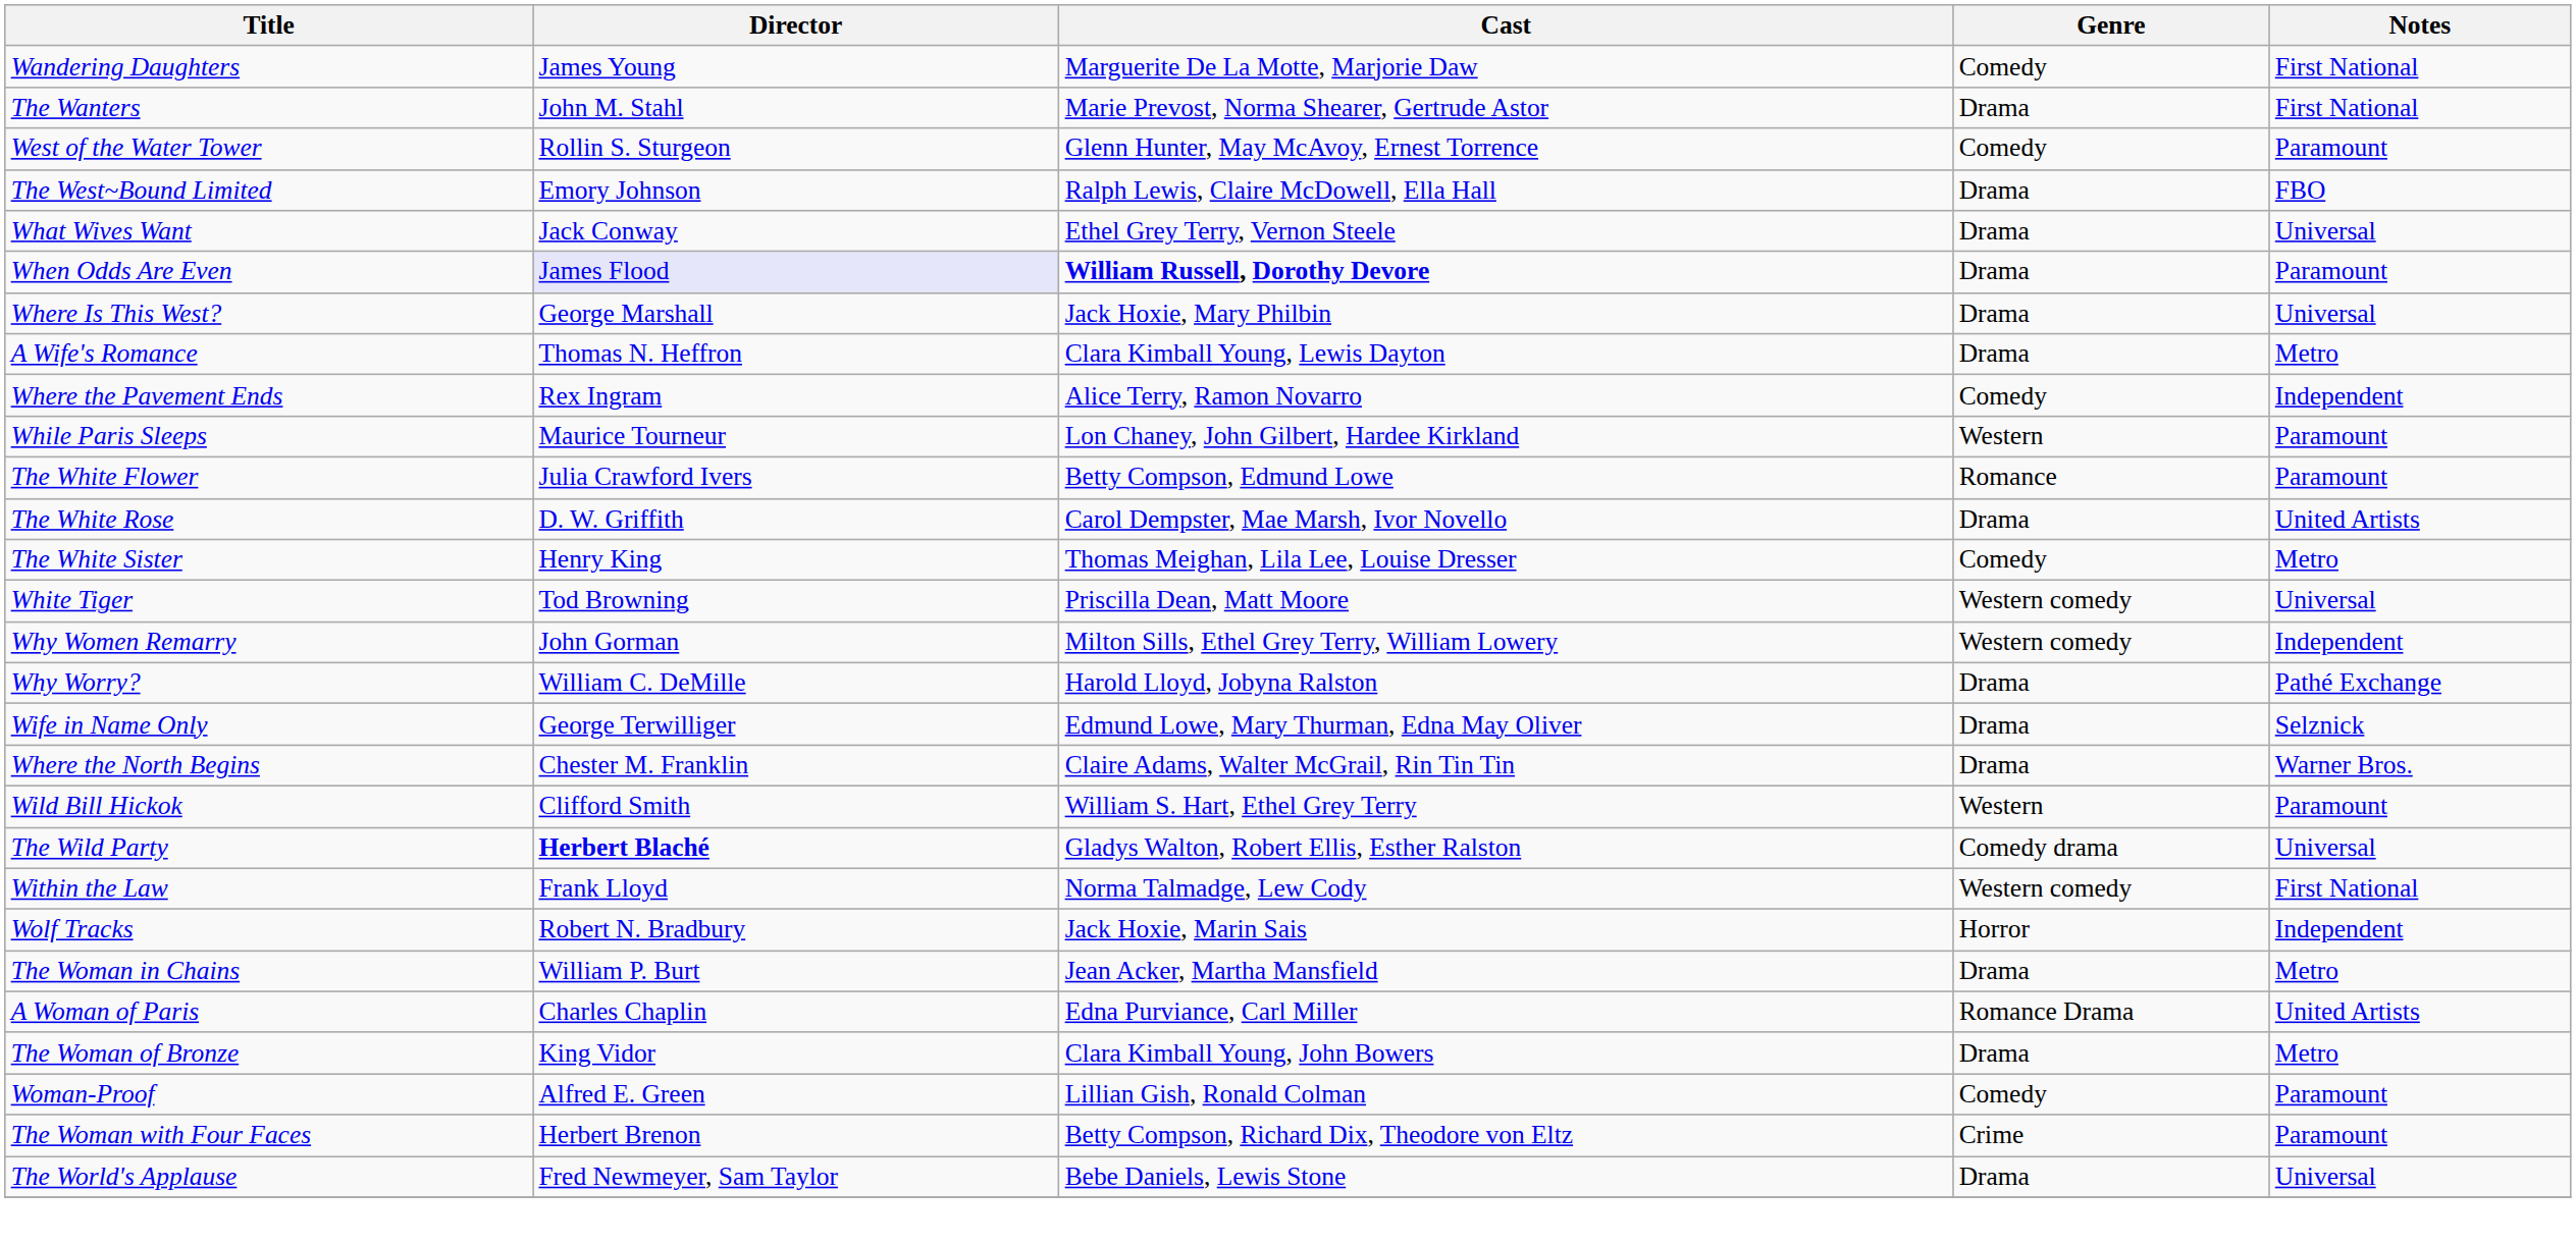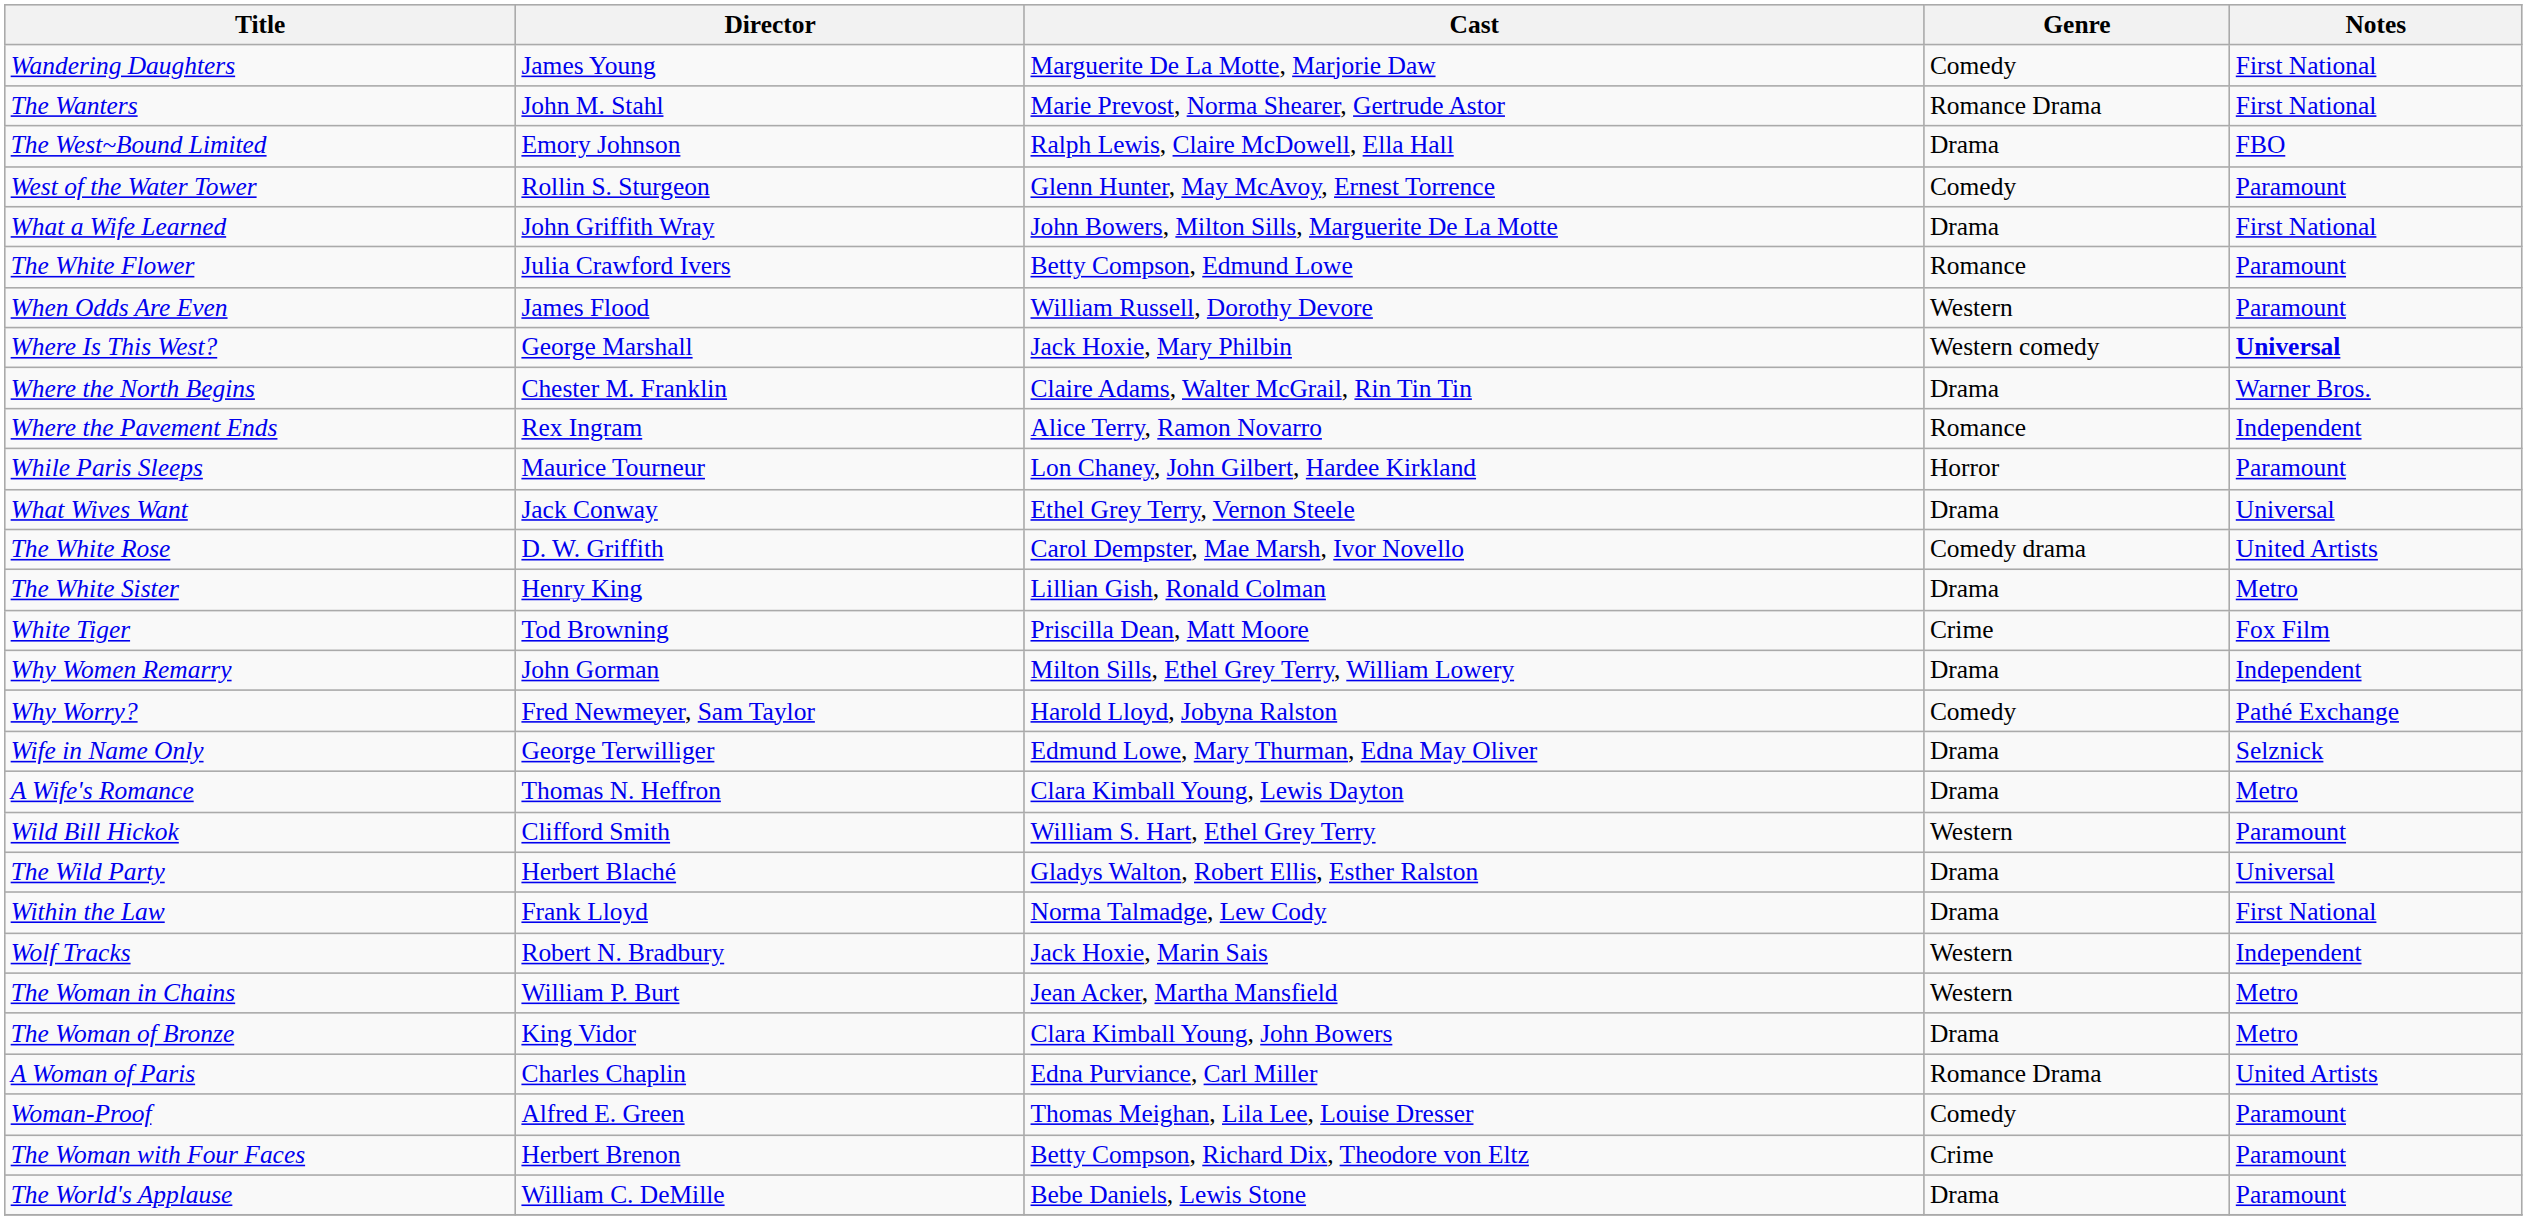 <table class="wikitable" width= "100%">
 <tr>
 <th>Title</th>
 <th>Director</th>
 <th>Cast</th>
 <th>Genre</th>
 <th>Notes</th>
 </tr>
 <tr>
 <td><em><a href='#'>Wandering Daughters</a></em></td>
 <td><a href='#'>James Young</a></td>
 <td><a href='#'>Marguerite De La Motte</a>, <a href='#'>Marjorie Daw</a></td>
 <td>Comedy</td>
 <td><a href='#'>First National</a></td>
 </tr>
 <tr>
 <td><em><a href='#'>The Wanters</a></em></td>
 <td><a href='#'>John M. Stahl</a></td>
 <td><a href='#'>Marie Prevost</a>, <a href='#'>Norma Shearer</a>, <a href='#'>Gertrude Astor</a></td>
+<td>Romance Drama</td>
+<td><a href='#'>First National</a></td>
+</tr>
+<tr>
+<td><em><a href='#'>The West~Bound Limited</a></em></td>
+<td><a href='#'>Emory Johnson</a></td>
+<td><a href='#'>Ralph Lewis</a>, <a href='#'>Claire McDowell</a>, <a href='#'>Ella Hall</a></td>
 <td>Drama</td>
-<td><a href='#'>First National</a></td>
+<td><a href='#'>FBO</a></td>
 </tr>
 <tr>
 <td><em><a href='#'>West of the Water Tower</a></em></td>
 <td><a href='#'>Rollin S. Sturgeon</a></td>
 <td><a href='#'>Glenn Hunter</a>, <a href='#'>May McAvoy</a>, <a href='#'>Ernest Torrence</a></td>
 <td>Comedy</td>
 <td><a href='#'>Paramount</a></td>
 </tr>
 <tr>
-<td><em><a href='#'>The West~Bound Limited</a></em></td>
-<td><a href='#'>Emory Johnson</a></td>
-<td><a href='#'>Ralph Lewis</a>, <a href='#'>Claire McDowell</a>, <a href='#'>Ella Hall</a></td>
+<td><em><a href='#'>What a Wife Learned</a></em></td>
+<td><a href='#'>John Griffith Wray</a></td>
+<td><a href='#'>John Bowers</a>, <a href='#'>Milton Sills</a>, <a href='#'>Marguerite De La Motte</a></td>
 <td>Drama</td>
-<td><a href='#'>FBO</a></td>
+<td><a href='#'>First National</a></td>
+</tr>
+<tr>
+<td><em><a href='#'>The White Flower</a></em></td>
+<td><a href='#'>Julia Crawford Ivers</a></td>
+<td><a href='#'>Betty Compson</a>, <a href='#'>Edmund Lowe</a></td>
+<td>Romance</td>
+<td><a href='#'>Paramount</a></td>
+</tr>
+<tr>
+<td><em><a href='#'>When Odds Are Even</a></em></td>
+<td><a href='#'>James Flood</a></td>
+<td><a href='#'>William Russell</a>, <a href='#'>Dorothy Devore</a></td>
+<td>Western</td>
+<td><a href='#'>Paramount</a></td>
+</tr>
+<tr>
+<td><em><a href='#'>Where Is This West?</a></em></td>
+<td><a href='#'>George Marshall</a></td>
+<td><a href='#'>Jack Hoxie</a>, <a href='#'>Mary Philbin</a></td>
+<td>Western comedy</td>
+<td><strong><a href='#'>Universal</a></strong></td>
+</tr>
+<tr>
+<td><em><a href='#'>Where the North Begins</a></em></td>
+<td><a href='#'>Chester M. Franklin</a></td>
+<td><a href='#'>Claire Adams</a>, <a href='#'>Walter McGrail</a>, <a href='#'>Rin Tin Tin</a></td>
+<td>Drama</td>
+<td><a href='#'>Warner Bros.</a></td>
+</tr>
+<tr>
+<td><em><a href='#'>Where the Pavement Ends</a></em></td>
+<td><a href='#'>Rex Ingram</a></td>
+<td><a href='#'>Alice Terry</a>, <a href='#'>Ramon Novarro</a></td>
+<td>Romance</td>
+<td><a href='#'>Independent</a></td>
+</tr>
+<tr>
+<td><em><a href='#'>While Paris Sleeps</a></em></td>
+<td><a href='#'>Maurice Tourneur</a></td>
+<td><a href='#'>Lon Chaney</a>, <a href='#'>John Gilbert</a>, <a href='#'>Hardee Kirkland</a></td>
+<td>Horror</td>
+<td><a href='#'>Paramount</a></td>
 </tr>
 <tr>
 <td><em><a href='#'>What Wives Want</a></em></td>
 <td><a href='#'>Jack Conway</a></td>
 <td><a href='#'>Ethel Grey Terry</a>, <a href='#'>Vernon Steele</a></td>
 <td>Drama</td>
 <td><a href='#'>Universal</a></td>
 </tr>
 <tr>
-<td><em><a href='#'>When Odds Are Even</a></em></td>
-<td style="background: lavender;"><a href='#'>James Flood</a></td>
-<td><strong><a href='#'>William Russell</a>, <a href='#'>Dorothy Devore</a></strong></td>
-<td>Drama</td>
-<td><a href='#'>Paramount</a></td>
-</tr>
-<tr>
-<td><em><a href='#'>Where Is This West?</a></em></td>
-<td><a href='#'>George Marshall</a></td>
-<td><a href='#'>Jack Hoxie</a>, <a href='#'>Mary Philbin</a></td>
-<td>Drama</td>
-<td><a href='#'>Universal</a></td>
-</tr>
-<tr>
-<td><em><a href='#'>A Wife's Romance</a></em></td>
-<td><a href='#'>Thomas N. Heffron</a></td>
-<td><a href='#'>Clara Kimball Young</a>, <a href='#'>Lewis Dayton</a></td>
-<td>Drama</td>
-<td><a href='#'>Metro</a></td>
-</tr>
-<tr>
-<td><em><a href='#'>Where the Pavement Ends</a></em></td>
-<td><a href='#'>Rex Ingram</a></td>
-<td><a href='#'>Alice Terry</a>, <a href='#'>Ramon Novarro</a></td>
-<td>Comedy</td>
-<td><a href='#'>Independent</a></td>
-</tr>
-<tr>
-<td><em><a href='#'>While Paris Sleeps</a></em></td>
-<td><a href='#'>Maurice Tourneur</a></td>
-<td><a href='#'>Lon Chaney</a>, <a href='#'>John Gilbert</a>, <a href='#'>Hardee Kirkland</a></td>
-<td>Western</td>
-<td><a href='#'>Paramount</a></td>
-</tr>
-<tr>
-<td><em><a href='#'>The White Flower</a></em></td>
-<td><a href='#'>Julia Crawford Ivers</a></td>
-<td><a href='#'>Betty Compson</a>, <a href='#'>Edmund Lowe</a></td>
-<td>Romance</td>
-<td><a href='#'>Paramount</a></td>
-</tr>
-<tr>
 <td><em><a href='#'>The White Rose</a></em></td>
 <td><a href='#'>D. W. Griffith</a></td>
 <td><a href='#'>Carol Dempster</a>, <a href='#'>Mae Marsh</a>, <a href='#'>Ivor Novello</a></td>
-<td>Drama</td>
+<td>Comedy drama</td>
 <td><a href='#'>United Artists</a></td>
 </tr>
 <tr>
 <td><em><a href='#'>The White Sister</a></em></td>
 <td><a href='#'>Henry King</a></td>
-<td><a href='#'>Thomas Meighan</a>, <a href='#'>Lila Lee</a>, <a href='#'>Louise Dresser</a></td>
-<td>Comedy</td>
+<td><a href='#'>Lillian Gish</a>, <a href='#'>Ronald Colman</a></td>
+<td>Drama</td>
 <td><a href='#'>Metro</a></td>
 </tr>
 <tr>
 <td><em><a href='#'>White Tiger</a></em></td>
 <td><a href='#'>Tod Browning</a></td>
 <td><a href='#'>Priscilla Dean</a>, <a href='#'>Matt Moore</a></td>
-<td>Western comedy</td>
-<td><a href='#'>Universal</a></td>
+<td>Crime</td>
+<td><a href='#'>Fox Film</a></td>
 </tr>
 <tr>
 <td><em><a href='#'>Why Women Remarry</a></em></td>
 <td><a href='#'>John Gorman</a></td>
 <td><a href='#'>Milton Sills</a>, <a href='#'>Ethel Grey Terry</a>, <a href='#'>William Lowery</a></td>
-<td>Western comedy</td>
+<td>Drama</td>
 <td><a href='#'>Independent</a></td>
 </tr>
 <tr>
 <td><em><a href='#'>Why Worry?</a></em></td>
-<td><a href='#'>William C. DeMille</a></td>
+<td><a href='#'>Fred Newmeyer</a>, <a href='#'>Sam Taylor</a></td>
 <td><a href='#'>Harold Lloyd</a>, <a href='#'>Jobyna Ralston</a></td>
-<td>Drama</td>
+<td>Comedy</td>
 <td><a href='#'>Pathé Exchange</a></td>
 </tr>
 <tr>
 <td><em><a href='#'>Wife in Name Only</a></em></td>
 <td><a href='#'>George Terwilliger</a></td>
 <td><a href='#'>Edmund Lowe</a>, <a href='#'>Mary Thurman</a>, <a href='#'>Edna May Oliver</a></td>
 <td>Drama</td>
 <td><a href='#'>Selznick</a></td>
 </tr>
 <tr>
-<td><em><a href='#'>Where the North Begins</a></em></td>
-<td><a href='#'>Chester M. Franklin</a></td>
-<td><a href='#'>Claire Adams</a>, <a href='#'>Walter McGrail</a>, <a href='#'>Rin Tin Tin</a></td>
+<td><em><a href='#'>A Wife's Romance</a></em></td>
+<td><a href='#'>Thomas N. Heffron</a></td>
+<td><a href='#'>Clara Kimball Young</a>, <a href='#'>Lewis Dayton</a></td>
 <td>Drama</td>
-<td><a href='#'>Warner Bros.</a></td>
+<td><a href='#'>Metro</a></td>
 </tr>
 <tr>
 <td><em><a href='#'>Wild Bill Hickok</a></em></td>
 <td><a href='#'>Clifford Smith</a></td>
 <td><a href='#'>William S. Hart</a>, <a href='#'>Ethel Grey Terry</a></td>
 <td>Western</td>
 <td><a href='#'>Paramount</a></td>
 </tr>
 <tr>
 <td><em><a href='#'>The Wild Party</a></em></td>
-<td><strong><a href='#'>Herbert Blaché</a></strong></td>
+<td><a href='#'>Herbert Blaché</a></td>
 <td><a href='#'>Gladys Walton</a>, <a href='#'>Robert Ellis</a>, <a href='#'>Esther Ralston</a></td>
-<td>Comedy drama</td>
+<td>Drama</td>
 <td><a href='#'>Universal</a></td>
 </tr>
 <tr>
 <td><em><a href='#'>Within the Law</a></em></td>
 <td><a href='#'>Frank Lloyd</a></td>
 <td><a href='#'>Norma Talmadge</a>, <a href='#'>Lew Cody</a></td>
-<td>Western comedy</td>
+<td>Drama</td>
 <td><a href='#'>First National</a></td>
 </tr>
 <tr>
 <td><em><a href='#'>Wolf Tracks</a></em></td>
 <td><a href='#'>Robert N. Bradbury</a></td>
 <td><a href='#'>Jack Hoxie</a>, <a href='#'>Marin Sais</a></td>
-<td>Horror</td>
+<td>Western</td>
 <td><a href='#'>Independent</a></td>
 </tr>
 <tr>
 <td><em><a href='#'>The Woman in Chains</a></em></td>
 <td><a href='#'>William P. Burt</a></td>
 <td><a href='#'>Jean Acker</a>, <a href='#'>Martha Mansfield</a></td>
+<td>Western</td>
+<td><a href='#'>Metro</a></td>
+</tr>
+<tr>
+<td><em><a href='#'>The Woman of Bronze</a></em></td>
+<td><a href='#'>King Vidor</a></td>
+<td><a href='#'>Clara Kimball Young</a>, <a href='#'>John Bowers</a></td>
 <td>Drama</td>
 <td><a href='#'>Metro</a></td>
 </tr>
 <tr>
 <td><em><a href='#'>A Woman of Paris</a></em></td>
 <td><a href='#'>Charles Chaplin</a></td>
 <td><a href='#'>Edna Purviance</a>, <a href='#'>Carl Miller</a></td>
 <td>Romance Drama</td>
 <td><a href='#'>United Artists</a></td>
 </tr>
 <tr>
-<td><em><a href='#'>The Woman of Bronze</a></em></td>
-<td><a href='#'>King Vidor</a></td>
-<td><a href='#'>Clara Kimball Young</a>, <a href='#'>John Bowers</a></td>
-<td>Drama</td>
-<td><a href='#'>Metro</a></td>
-</tr>
-<tr>
 <td><em><a href='#'>Woman-Proof</a></em></td>
 <td><a href='#'>Alfred E. Green</a></td>
-<td><a href='#'>Lillian Gish</a>, <a href='#'>Ronald Colman</a></td>
+<td><a href='#'>Thomas Meighan</a>, <a href='#'>Lila Lee</a>, <a href='#'>Louise Dresser</a></td>
 <td>Comedy</td>
 <td><a href='#'>Paramount</a></td>
 </tr>
 <tr>
 <td><em><a href='#'>The Woman with Four Faces</a></em></td>
 <td><a href='#'>Herbert Brenon</a></td>
 <td><a href='#'>Betty Compson</a>, <a href='#'>Richard Dix</a>, <a href='#'>Theodore von Eltz</a></td>
 <td>Crime</td>
 <td><a href='#'>Paramount</a></td>
 </tr>
 <tr>
 <td><em><a href='#'>The World's Applause</a></em></td>
-<td><a href='#'>Fred Newmeyer</a>, <a href='#'>Sam Taylor</a></td>
+<td><a href='#'>William C. DeMille</a></td>
 <td><a href='#'>Bebe Daniels</a>, <a href='#'>Lewis Stone</a></td>
 <td>Drama</td>
-<td><a href='#'>Universal</a></td>
+<td><a href='#'>Paramount</a></td>
 </tr>
 <tr>
 </tr>
 </table>
